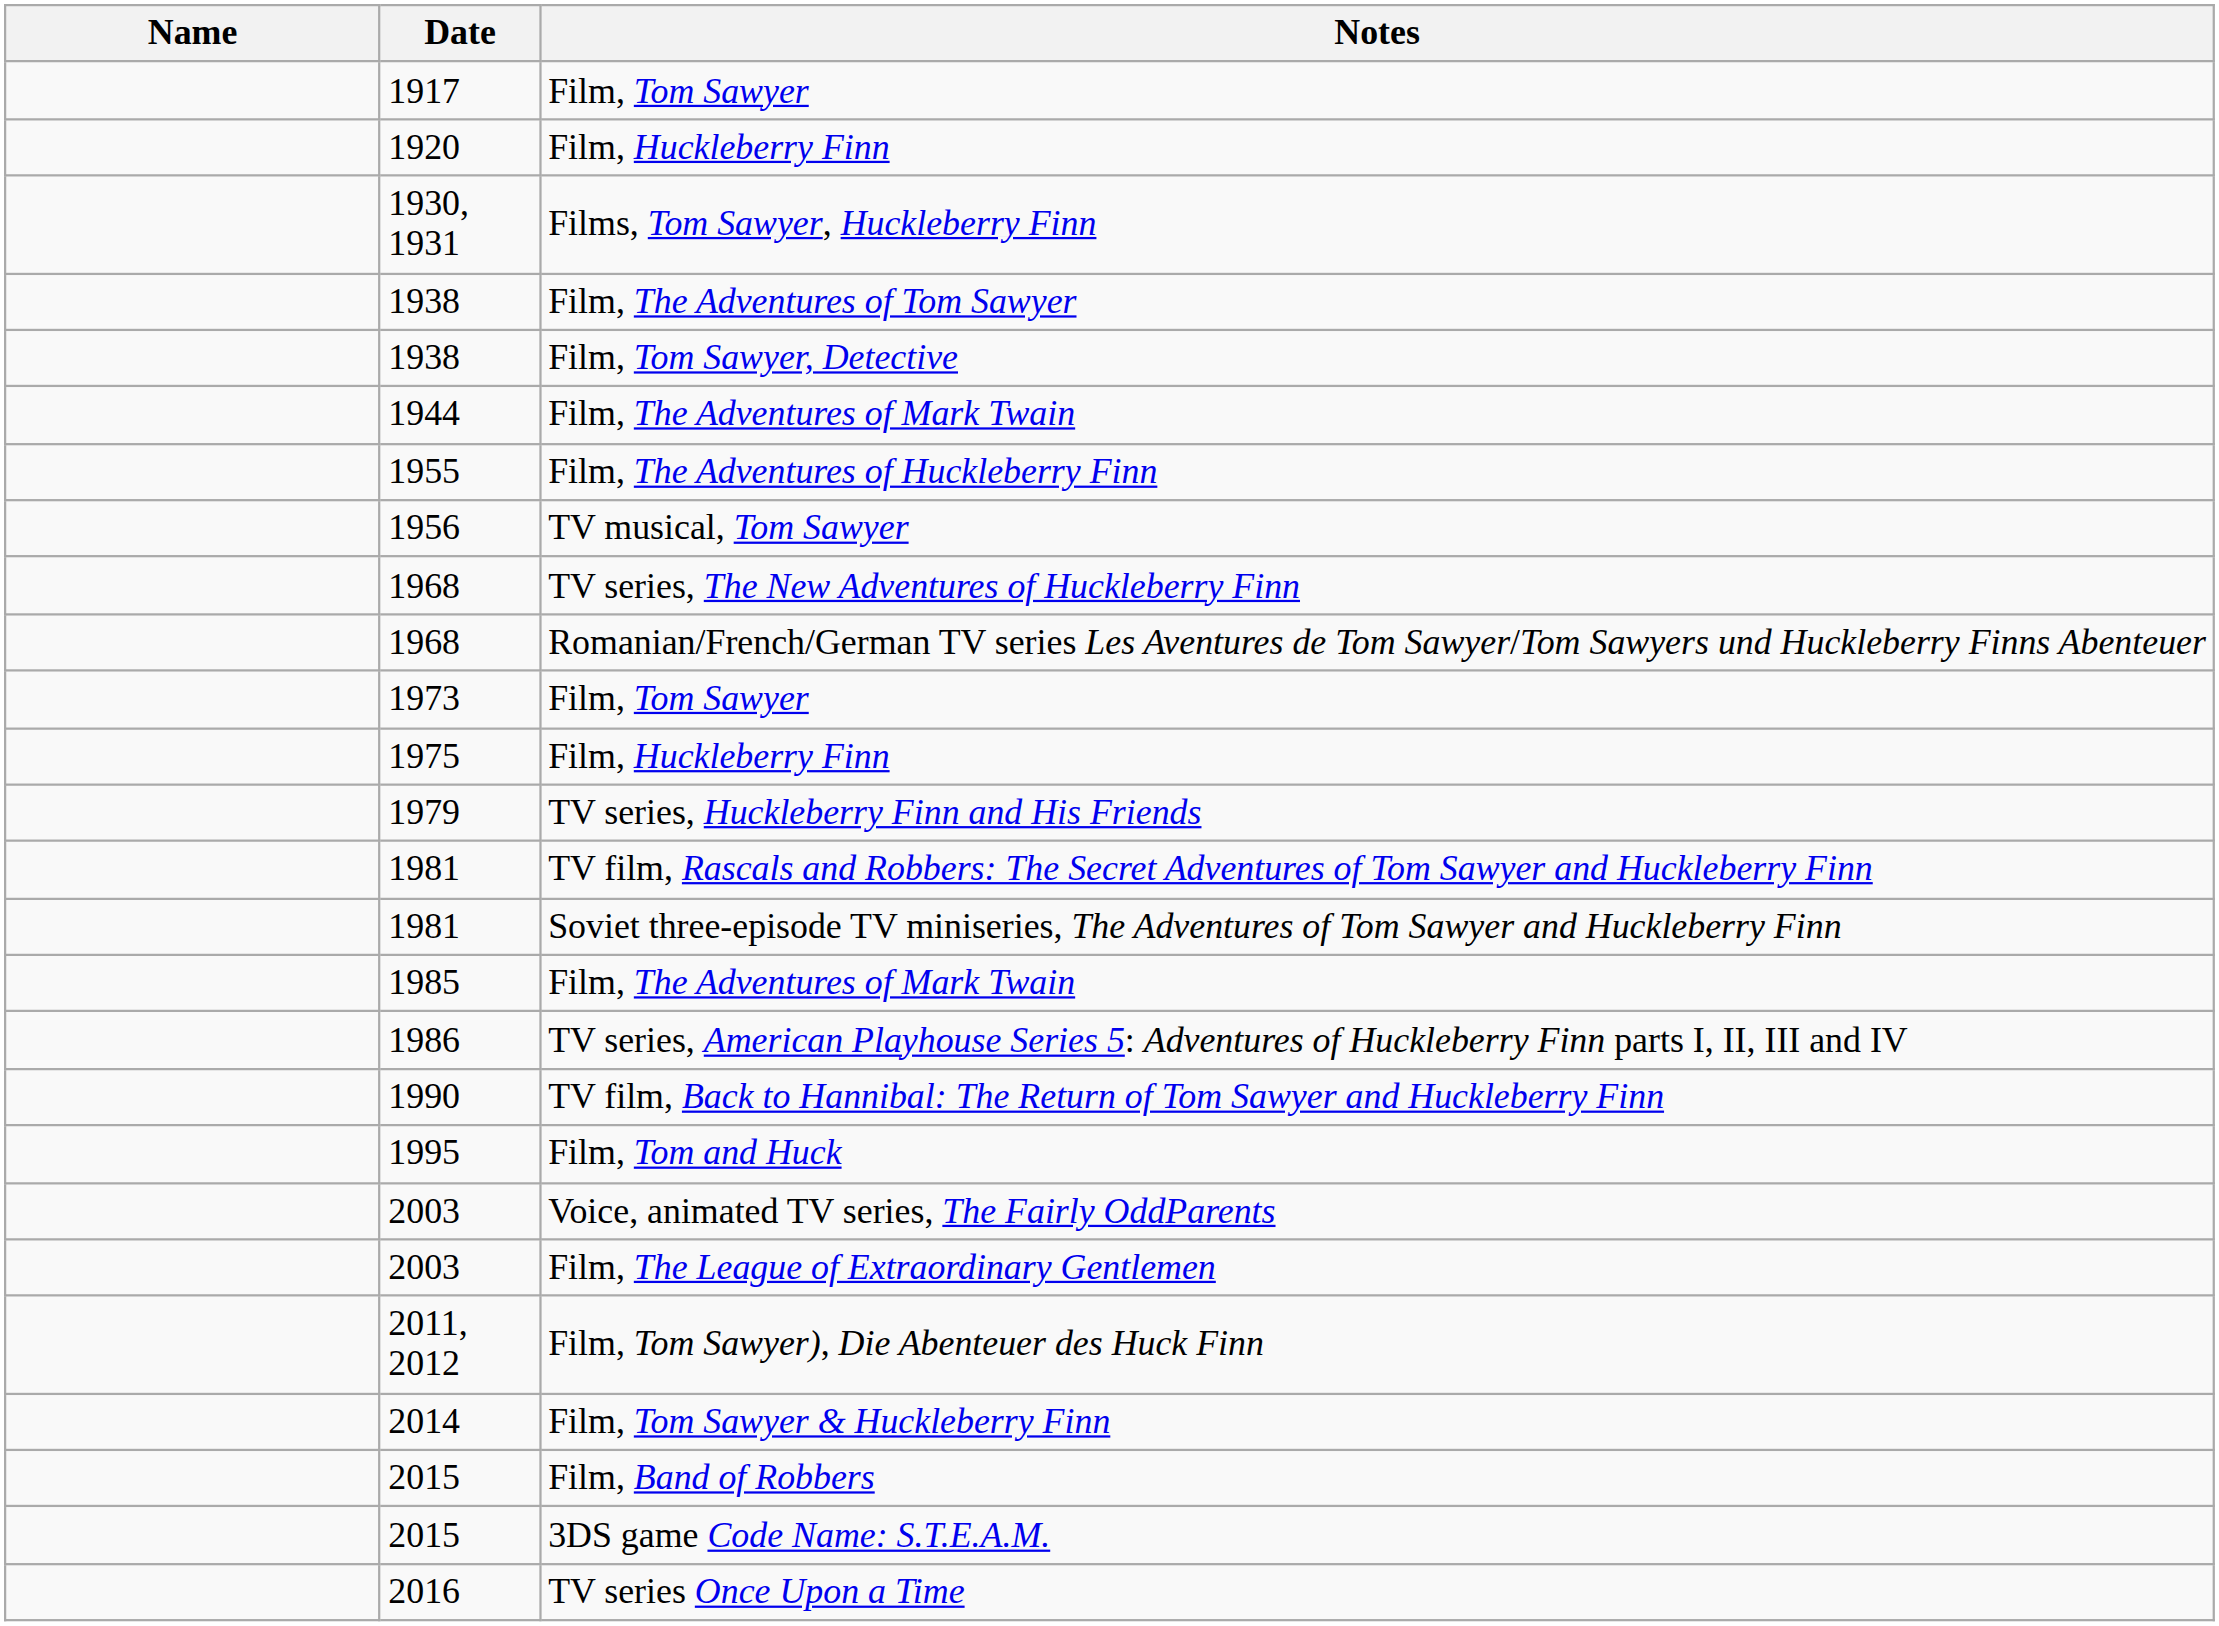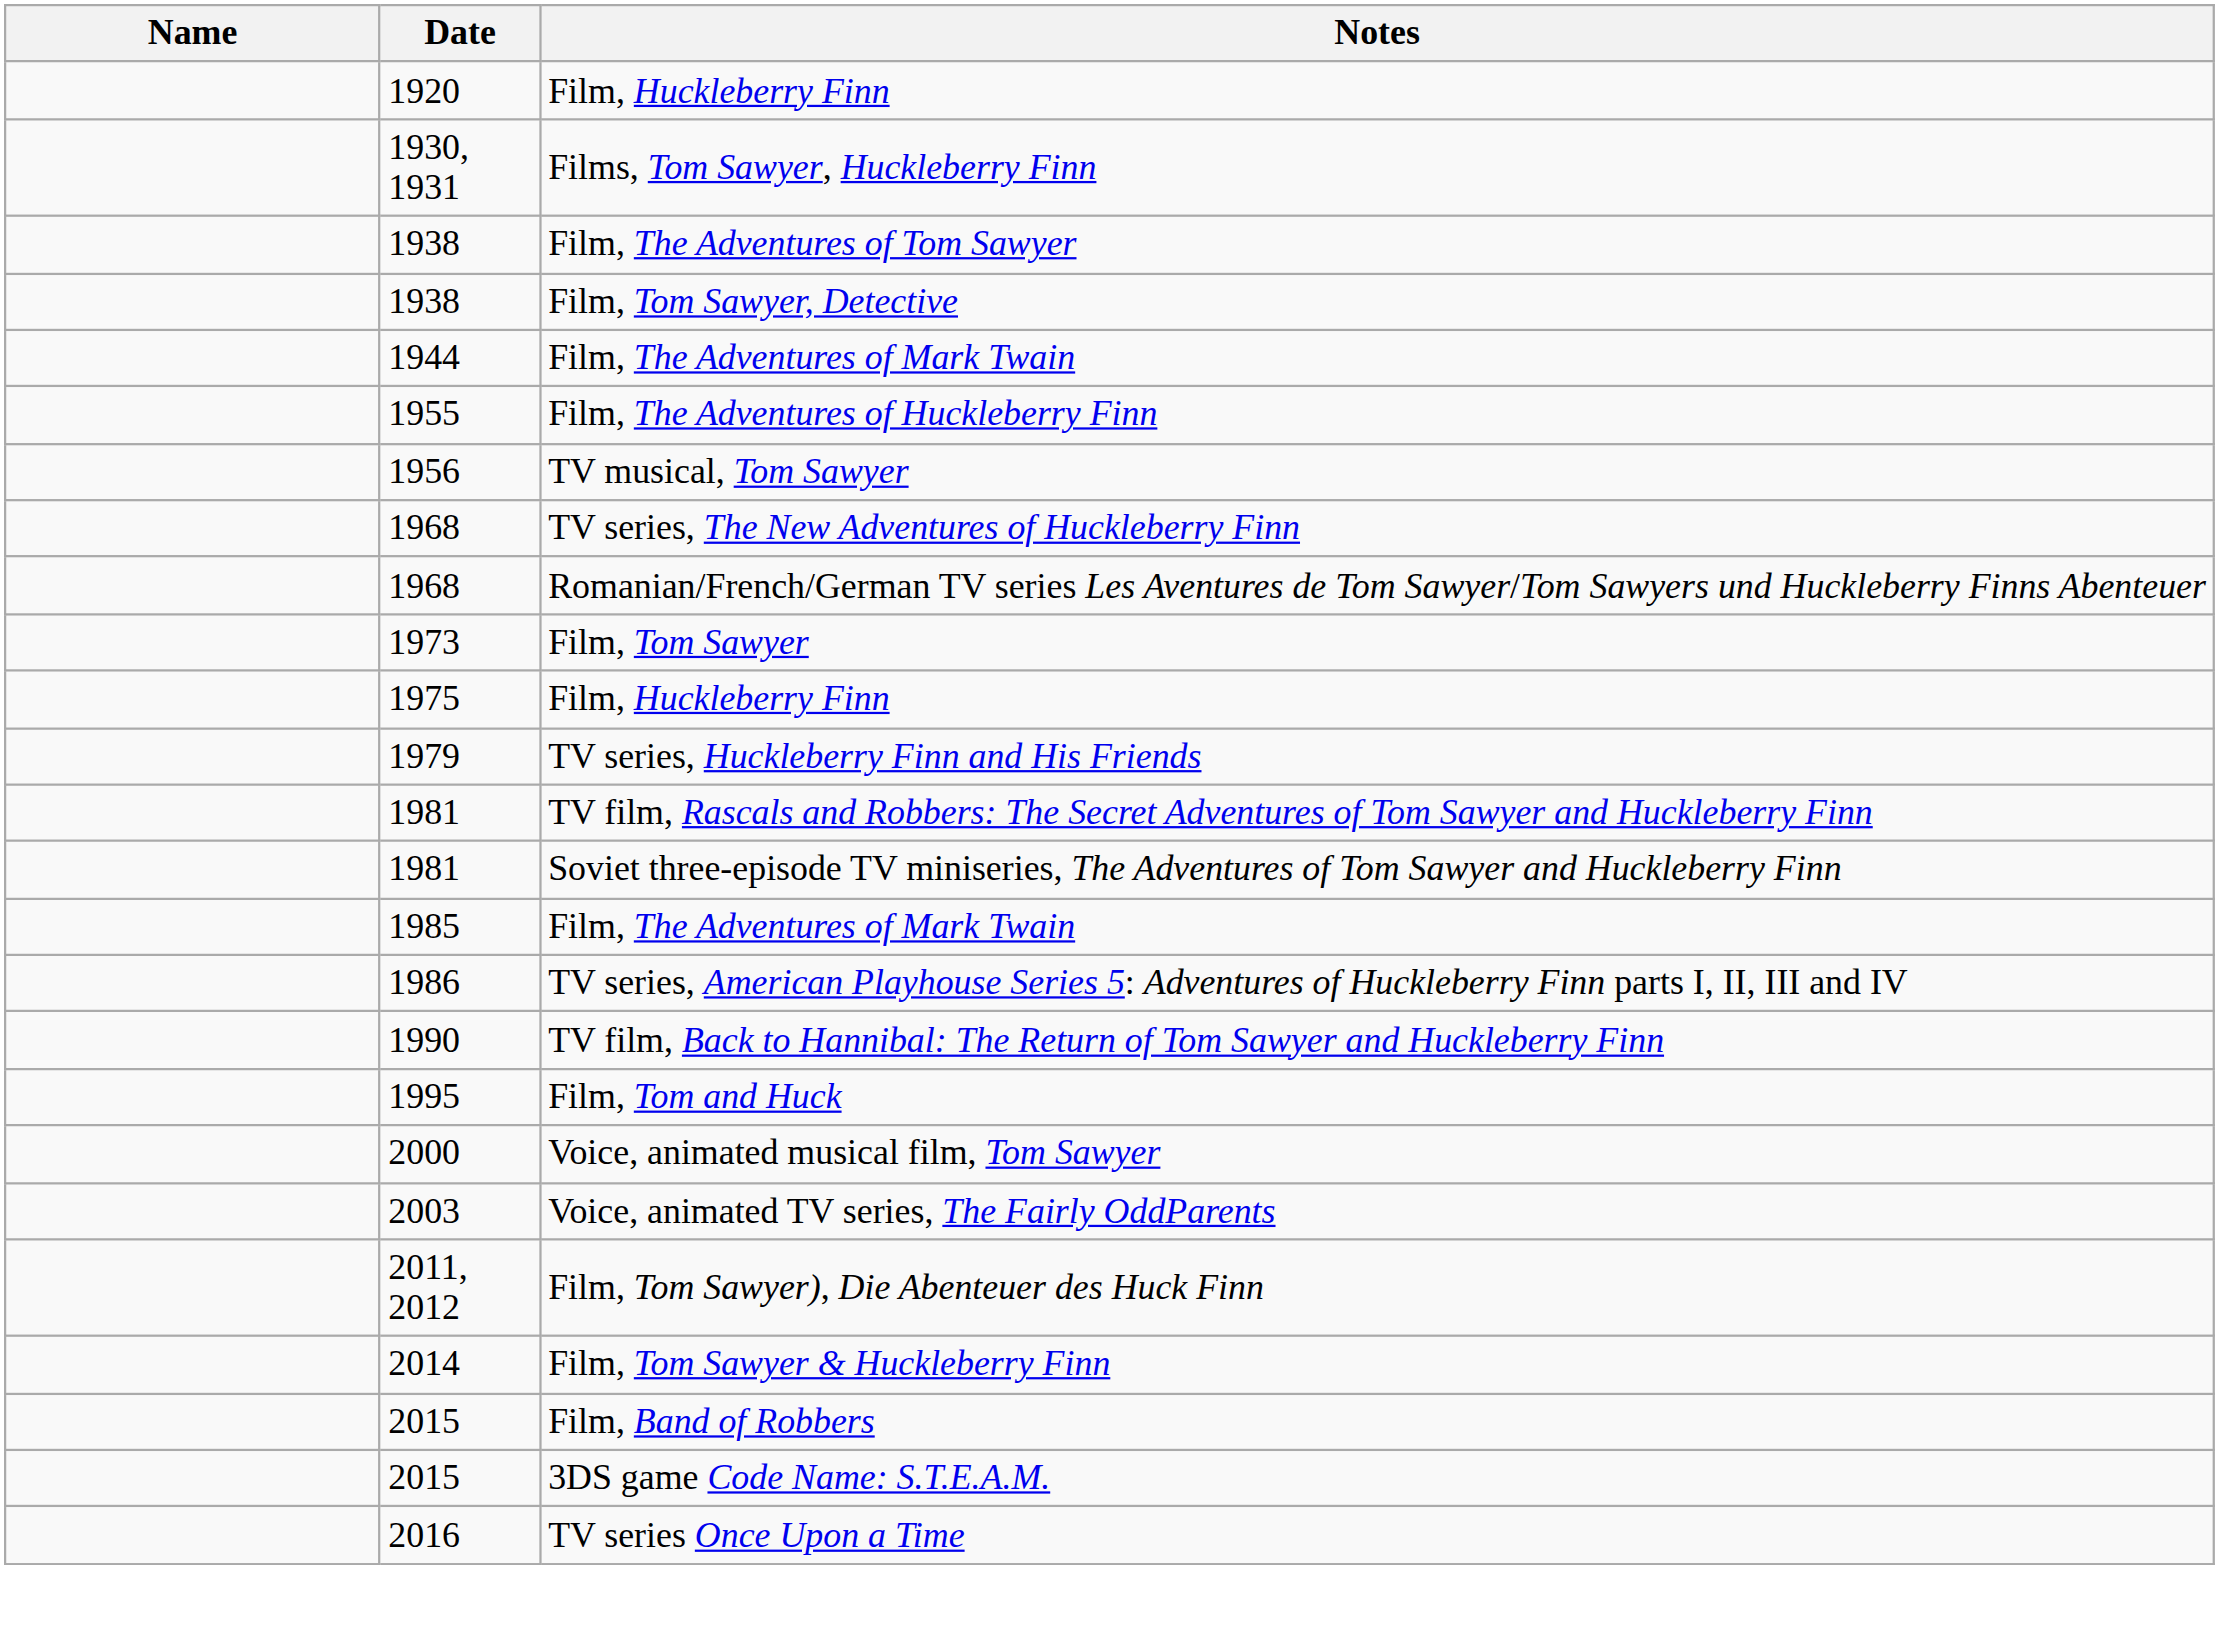 <table class="wikitable sortable">
 <tr>
 <th style=width:10em>Name</th>
 <th style=width:4em>Date</th>
 <th>Notes</th>
-</tr>
-<tr>
-<td></td>
-<td>1917</td>
-<td>Film, <em><a href='#'>Tom Sawyer</a></em></td>
 </tr>
 <tr>
 <td></td>
 <td>1920</td>
 <td>Film, <em><a href='#'>Huckleberry Finn</a></em></td>
 </tr>
 <tr>
 <td></td>
 <td>1930, 1931</td>
 <td>Films, <em><a href='#'>Tom Sawyer</a></em>, <em><a href='#'>Huckleberry Finn</a></em></td>
 </tr>
 <tr>
 <td></td>
 <td>1938</td>
 <td>Film, <em><a href='#'>The Adventures of Tom Sawyer</a></em></td>
 </tr>
 <tr>
 <td></td>
 <td>1938</td>
 <td>Film, <em><a href='#'>Tom Sawyer, Detective</a></em></td>
 </tr>
 <tr>
 <td></td>
 <td>1944</td>
 <td>Film, <em><a href='#'>The Adventures of Mark Twain</a></em></td>
 </tr>
 <tr>
 <td></td>
 <td>1955</td>
 <td>Film, <em><a href='#'>The Adventures of Huckleberry Finn</a></em></td>
 </tr>
 <tr>
 <td></td>
 <td>1956</td>
 <td>TV musical, <em><a href='#'>Tom Sawyer</a></em></td>
 </tr>
 <tr>
 <td></td>
 <td>1968</td>
 <td>TV series, <em><a href='#'>The New Adventures of Huckleberry Finn</a></em></td>
 </tr>
 <tr>
 <td></td>
 <td>1968</td>
 <td>Romanian/French/German TV series <em>Les Aventures de Tom Sawyer</em>/<em>Tom Sawyers und Huckleberry Finns Abenteuer</em></td>
 </tr>
 <tr>
 <td></td>
 <td>1973</td>
 <td>Film, <em><a href='#'>Tom Sawyer</a></em></td>
 </tr>
 <tr>
 <td></td>
 <td>1975</td>
 <td>Film, <em><a href='#'>Huckleberry Finn</a></em></td>
 </tr>
 <tr>
 <td></td>
 <td>1979</td>
 <td>TV series, <em><a href='#'>Huckleberry Finn and His Friends</a></em></td>
 </tr>
 <tr>
 <td></td>
 <td>1981</td>
 <td>TV film, <em><a href='#'>Rascals and Robbers: The Secret Adventures of Tom Sawyer and Huckleberry Finn</a></em></td>
 </tr>
 <tr>
 <td></td>
 <td>1981</td>
 <td>Soviet three-episode TV miniseries, <em>The Adventures of Tom Sawyer and Huckleberry Finn</em></td>
 </tr>
 <tr>
 <td></td>
 <td>1985</td>
 <td>Film, <em><a href='#'>The Adventures of Mark Twain</a></em></td>
 </tr>
 <tr>
 <td></td>
 <td>1986</td>
 <td>TV series, <em><a href='#'>American Playhouse Series 5</a></em>: <em>Adventures of Huckleberry Finn</em> parts I, II, III and IV</td>
 </tr>
 <tr>
 <td></td>
 <td>1990</td>
 <td>TV film, <em><a href='#'>Back to Hannibal: The Return of Tom Sawyer and Huckleberry Finn</a></em></td>
 </tr>
 <tr>
 <td></td>
 <td>1995</td>
 <td>Film, <em><a href='#'>Tom and Huck</a></em></td>
 </tr>
 <tr>
 <td></td>
-<td>2003</td>
-<td>Voice, animated TV series, <em><a href='#'>The Fairly OddParents</a></em></td>
+<td>2000</td>
+<td>Voice, animated musical film, <em><a href='#'>Tom Sawyer</a></em></td>
 </tr>
 <tr>
 <td></td>
 <td>2003</td>
-<td>Film, <em><a href='#'>The League of Extraordinary Gentlemen</a></em></td>
+<td>Voice, animated TV series, <em><a href='#'>The Fairly OddParents</a></em></td>
 </tr>
 <tr>
 <td></td>
 <td>2011, 2012</td>
 <td>Film, <em>Tom Sawyer)</em>, <em>Die Abenteuer des Huck Finn</em></td>
 </tr>
 <tr>
 <td></td>
 <td>2014</td>
 <td>Film, <em><a href='#'>Tom Sawyer & Huckleberry Finn</a></em></td>
 </tr>
 <tr>
 <td></td>
 <td>2015</td>
 <td>Film, <em><a href='#'>Band of Robbers</a></em></td>
 </tr>
 <tr>
 <td></td>
 <td>2015</td>
 <td>3DS game <em><a href='#'>Code Name: S.T.E.A.M.</a></em></td>
 </tr>
 <tr>
 <td></td>
 <td>2016</td>
 <td>TV series <em><a href='#'>Once Upon a Time</a></em></td>
 </tr>
 </table>
